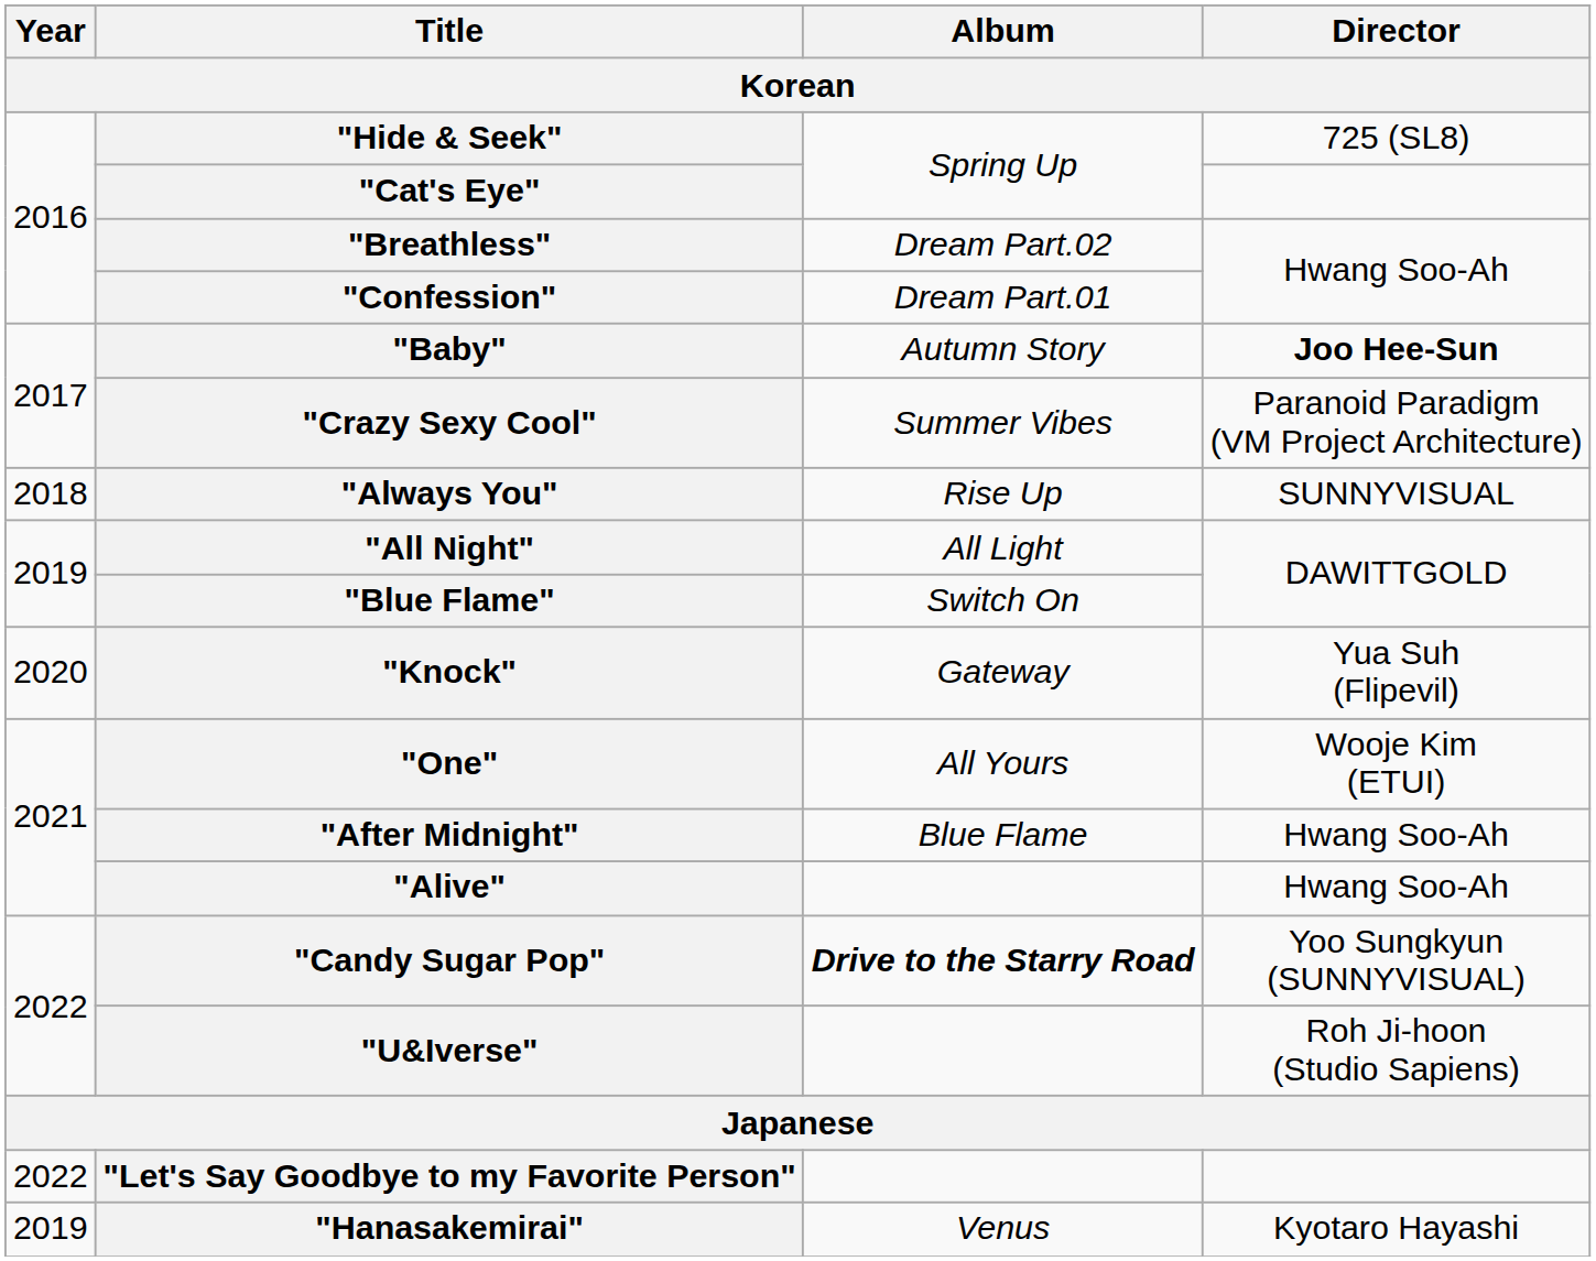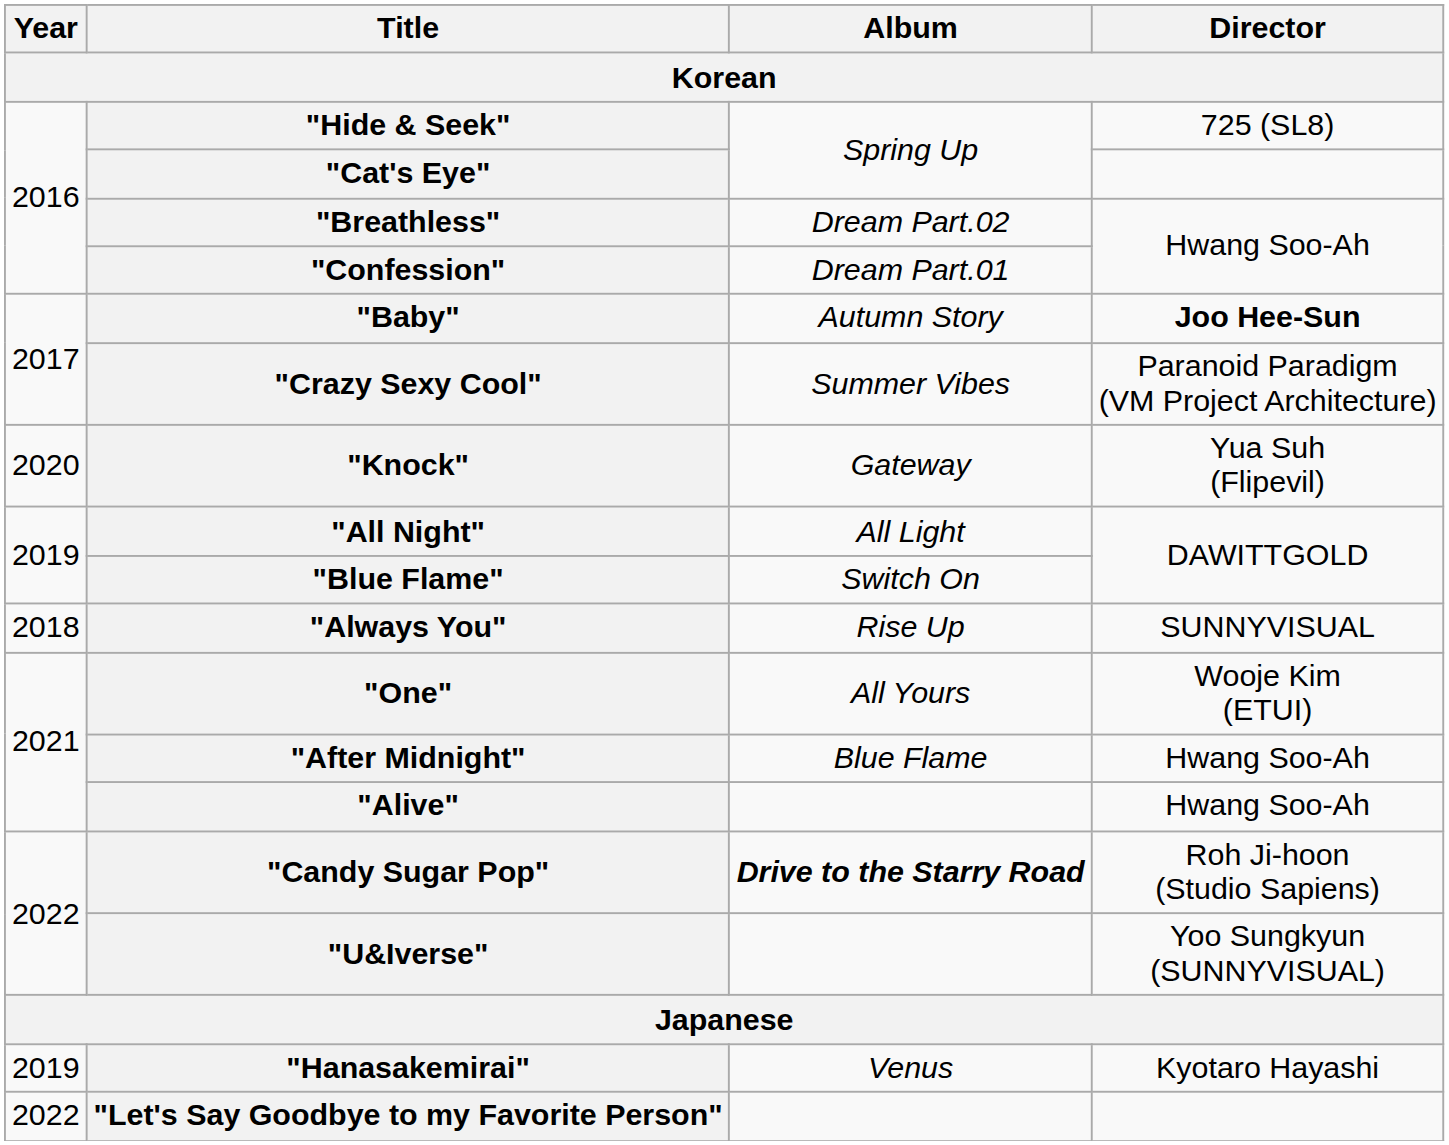 <table class="wikitable plainrowheaders" style="text-align:center">
 <tr>
 <th scope="col">Year</th>
 <th scope="col">Title</th>
 <th scope="col">Album</th>
 <th scope="col">Director</th>
 </tr>
 <tr>
 <th scope="col" colspan="4">Korean</th>
 </tr>
 <tr>
 <td rowspan="4">2016</td>
 <th scope="row">"Hide & Seek" </th>
 <td rowspan="2"><em>Spring Up</em></td>
 <td>725 (SL8)</td>
 </tr>
 <tr>
 <th scope="row">"Cat's Eye" </th>
 <td></td>
 </tr>
 <tr>
 <th scope="row">"Breathless" </th>
 <td><em>Dream Part.02</em></td>
 <td rowspan="2">Hwang Soo-Ah</td>
 </tr>
 <tr>
 <th scope="row">"Confession" </th>
 <td><em>Dream Part.01</em></td>
 </tr>
 <tr>
 <td rowspan="2">2017</td>
 <th scope="row">"Baby"</th>
 <td><em>Autumn Story</em></td>
 <td><strong>Joo Hee-Sun</strong></td>
 </tr>
 <tr>
 <th scope="row">"Crazy Sexy Cool" </th>
 <td><em>Summer Vibes</em></td>
 <td>Paranoid Paradigm <br>(VM Project Architecture)</td>
 </tr>
 <tr>
-<td>2018</td>
-<th scope="row">"Always You" </th>
-<td><em>Rise Up</em></td>
-<td>SUNNYVISUAL</td>
+<td>2020</td>
+<th scope="row">"Knock" </th>
+<td><em>Gateway</em></td>
+<td>Yua Suh <br>(Flipevil)</td>
 </tr>
 <tr>
 <td rowspan="2">2019</td>
 <th scope="row">"All Night" </th>
 <td><em>All Light</em></td>
 <td rowspan="2">DAWITTGOLD</td>
 </tr>
 <tr>
 <th scope="row">"Blue Flame"</th>
 <td><em>Switch On</em></td>
 </tr>
 <tr>
-<td>2020</td>
-<th scope="row">"Knock" </th>
-<td><em>Gateway</em></td>
-<td>Yua Suh <br>(Flipevil)</td>
+<td>2018</td>
+<th scope="row">"Always You" </th>
+<td><em>Rise Up</em></td>
+<td>SUNNYVISUAL</td>
 </tr>
 <tr>
 <td rowspan="3">2021</td>
 <th scope="row">"One"</th>
 <td><em>All Yours</em></td>
 <td>Wooje Kim <br>(ETUI)</td>
 </tr>
 <tr>
 <th scope="row">"After Midnight"</th>
 <td><em>Blue Flame</em></td>
 <td>Hwang Soo-Ah</td>
 </tr>
 <tr>
 <th scope="row">"Alive"</th>
 <td></td>
 <td>Hwang Soo-Ah</td>
 </tr>
 <tr>
 <td rowspan="2">2022</td>
 <th scope="row">"Candy Sugar Pop"</th>
 <td><strong><em>Drive to the Starry Road</em></strong></td>
-<td>Yoo Sungkyun <br>(SUNNYVISUAL)</td>
+<td>Roh Ji-hoon<br>(Studio Sapiens)</td>
 </tr>
 <tr>
 <th scope="row">"U&Iverse"</th>
 <td></td>
-<td>Roh Ji-hoon<br>(Studio Sapiens)</td>
+<td>Yoo Sungkyun <br>(SUNNYVISUAL)</td>
 </tr>
 <tr>
 <th scope="col" colspan="4">Japanese</th>
+</tr>
+<tr>
+<td>2019</td>
+<th scope="row">"Hanasakemirai" </th>
+<td><em>Venus</em></td>
+<td>Kyotaro Hayashi</td>
 </tr>
 <tr>
 <td>2022</td>
 <th scope="row">"Let's Say Goodbye to my Favorite Person"</th>
 <td></td>
 <td></td>
 </tr>
-<tr>
-<td>2019</td>
-<th scope="row">"Hanasakemirai" </th>
-<td><em>Venus</em></td>
-<td>Kyotaro Hayashi</td>
-</tr>
 </table>
